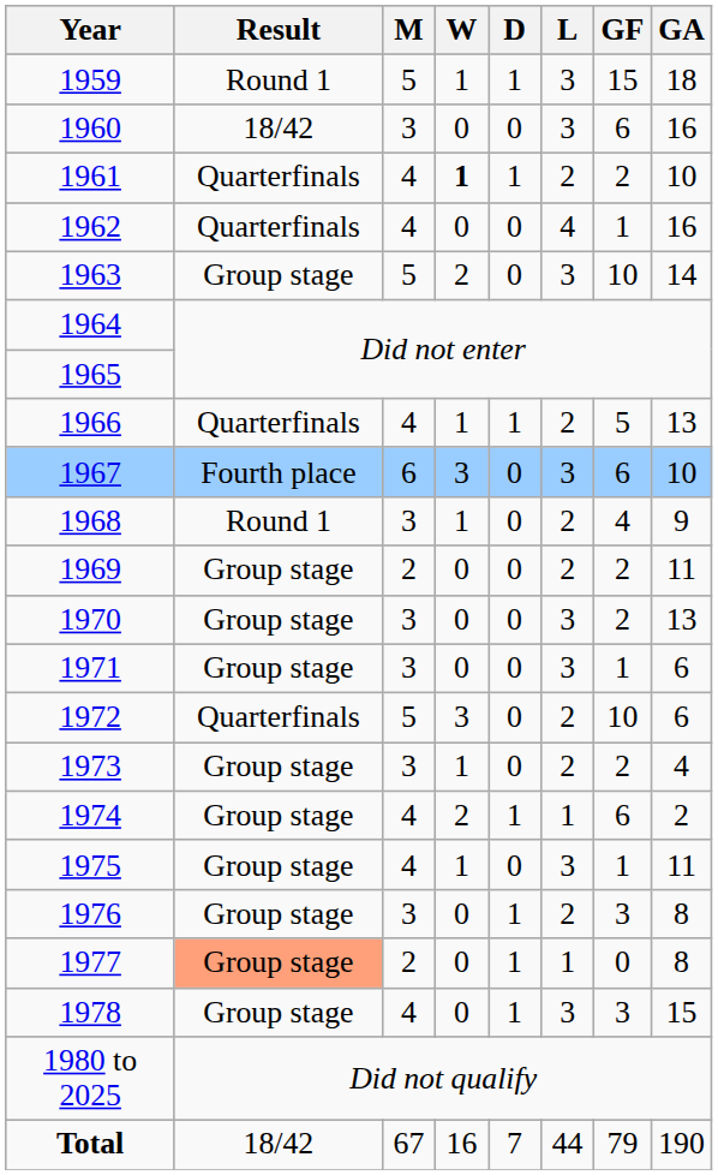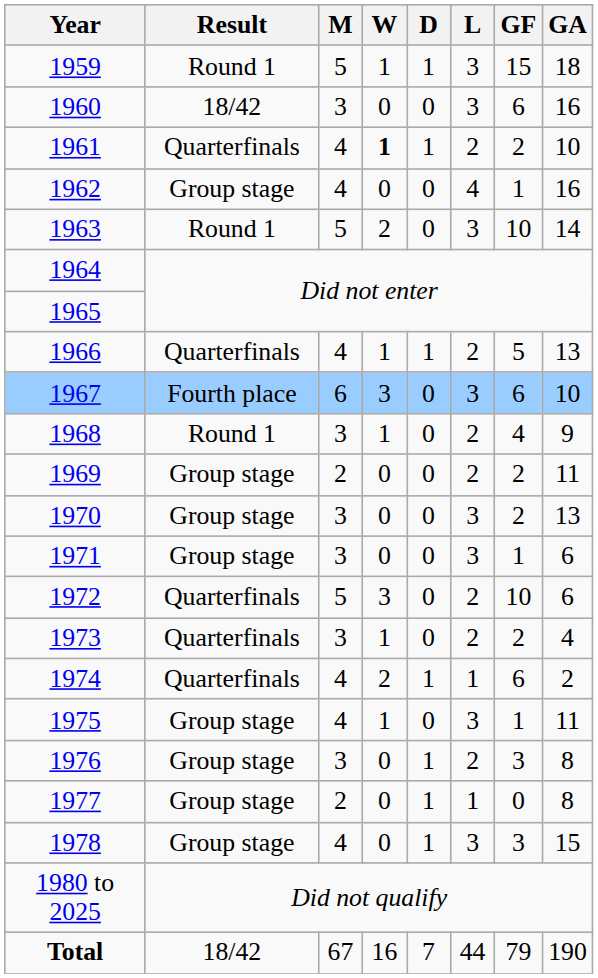 <table class="wikitable" style="text-align: center">
 <tr>
 <th width=80>Year</th>
 <th width=100>Result</th>
 <th width=20>M</th>
 <th width=20>W</th>
 <th width=20>D</th>
 <th width=20>L</th>
 <th width=20>GF</th>
 <th width=20>GA</th>
 </tr>
 <tr>
 <td> <a href='#'>1959</a></td>
 <td>Round 1</td>
 <td>5</td>
 <td>1</td>
 <td>1</td>
 <td>3</td>
 <td>15</td>
 <td>18</td>
 </tr>
 <tr>
 <td> <a href='#'>1960</a></td>
 <td>18/42</td>
 <td>3</td>
 <td>0</td>
 <td>0</td>
 <td>3</td>
 <td>6</td>
 <td>16</td>
 </tr>
 <tr>
 <td> <a href='#'>1961</a></td>
 <td>Quarterfinals</td>
 <td>4</td>
 <td><strong>1</strong></td>
 <td>1</td>
 <td>2</td>
 <td>2</td>
 <td>10</td>
 </tr>
 <tr>
 <td> <a href='#'>1962</a></td>
-<td>Quarterfinals</td>
+<td>Group stage</td>
 <td>4</td>
 <td>0</td>
 <td>0</td>
 <td>4</td>
 <td>1</td>
 <td>16</td>
 </tr>
 <tr>
 <td> <a href='#'>1963</a></td>
-<td>Group stage</td>
+<td>Round 1</td>
 <td>5</td>
 <td>2</td>
 <td>0</td>
 <td>3</td>
 <td>10</td>
 <td>14</td>
 </tr>
 <tr>
 <td> <a href='#'>1964</a></td>
 <td colspan=7 rowspan=2><em>Did not enter</em></td>
 </tr>
 <tr>
 <td> <a href='#'>1965</a></td>
 </tr>
 <tr>
 <td> <a href='#'>1966</a></td>
 <td>Quarterfinals</td>
 <td>4</td>
 <td>1</td>
 <td>1</td>
 <td>2</td>
 <td>5</td>
 <td>13</td>
 </tr>
 <tr bgcolor=#9acdff>
 <td> <a href='#'>1967</a></td>
 <td>Fourth place</td>
 <td>6</td>
 <td>3</td>
 <td>0</td>
 <td>3</td>
 <td>6</td>
 <td>10</td>
 </tr>
 <tr>
 <td> <a href='#'>1968</a></td>
 <td>Round 1</td>
 <td>3</td>
 <td>1</td>
 <td>0</td>
 <td>2</td>
 <td>4</td>
 <td>9</td>
 </tr>
 <tr>
 <td> <a href='#'>1969</a></td>
 <td>Group stage</td>
 <td>2</td>
 <td>0</td>
 <td>0</td>
 <td>2</td>
 <td>2</td>
 <td>11</td>
 </tr>
 <tr>
 <td> <a href='#'>1970</a></td>
 <td>Group stage</td>
 <td>3</td>
 <td>0</td>
 <td>0</td>
 <td>3</td>
 <td>2</td>
 <td>13</td>
 </tr>
 <tr>
 <td> <a href='#'>1971</a></td>
 <td>Group stage</td>
 <td>3</td>
 <td>0</td>
 <td>0</td>
 <td>3</td>
 <td>1</td>
 <td>6</td>
 </tr>
 <tr>
 <td> <a href='#'>1972</a></td>
 <td>Quarterfinals</td>
 <td>5</td>
 <td>3</td>
 <td>0</td>
 <td>2</td>
 <td>10</td>
 <td>6</td>
 </tr>
 <tr>
 <td> <a href='#'>1973</a></td>
-<td>Group stage</td>
+<td>Quarterfinals</td>
 <td>3</td>
 <td>1</td>
 <td>0</td>
 <td>2</td>
 <td>2</td>
 <td>4</td>
 </tr>
 <tr>
 <td> <a href='#'>1974</a></td>
-<td>Group stage</td>
+<td>Quarterfinals</td>
 <td>4</td>
 <td>2</td>
 <td>1</td>
 <td>1</td>
 <td>6</td>
 <td>2</td>
 </tr>
 <tr>
 <td> <a href='#'>1975</a></td>
 <td>Group stage</td>
 <td>4</td>
 <td>1</td>
 <td>0</td>
 <td>3</td>
 <td>1</td>
 <td>11</td>
 </tr>
 <tr>
 <td> <a href='#'>1976</a></td>
 <td>Group stage</td>
 <td>3</td>
 <td>0</td>
 <td>1</td>
 <td>2</td>
 <td>3</td>
 <td>8</td>
 </tr>
 <tr>
 <td> <a href='#'>1977</a></td>
-<td style="background: lightsalmon;">Group stage</td>
+<td>Group stage</td>
 <td>2</td>
 <td>0</td>
 <td>1</td>
 <td>1</td>
 <td>0</td>
 <td>8</td>
 </tr>
 <tr>
 <td> <a href='#'>1978</a></td>
 <td>Group stage</td>
 <td>4</td>
 <td>0</td>
 <td>1</td>
 <td>3</td>
 <td>3</td>
 <td>15</td>
 </tr>
 <tr>
 <td><a href='#'>1980</a> to <a href='#'>2025</a></td>
 <td colspan=7><em>Did not qualify</em></td>
 </tr>
 <tr>
 <td><strong>Total</strong></td>
 <td>18/42</td>
 <td>67</td>
 <td>16</td>
 <td>7</td>
 <td>44</td>
 <td>79</td>
 <td>190</td>
 </tr>
 </table>
